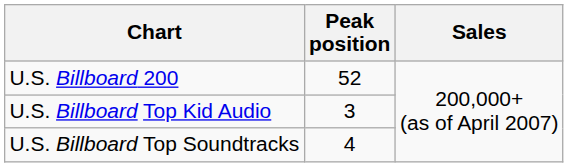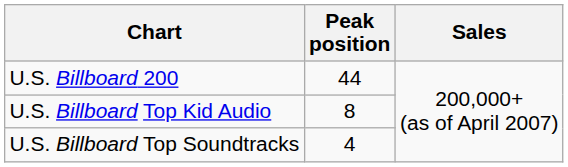 <table class="wikitable">
 <tr>
 <th align="center">Chart</th>
 <th align="center">Peak<br>position</th>
 <th align="left">Sales</th>
 </tr>
 <tr>
 <td>U.S. <a href='#'><em>Billboard</em> 200</a></td>
-<td align="center">52</td>
+<td align="center">44</td>
 <td align="center" rowspan=3>200,000+<br>(as of April 2007)</td>
 </tr>
 <tr>
 <td>U.S. <em><a href='#'>Billboard</a></em> <a href='#'>Top Kid Audio</a></td>
-<td align="center">3</td>
+<td align="center">8</td>
 </tr>
 <tr>
 <td>U.S. <em>Billboard</em> Top Soundtracks</td>
 <td align="center">4</td>
 </tr>
 </table>
